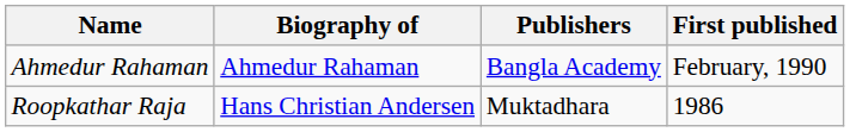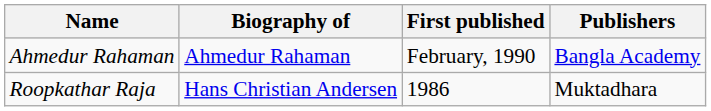 <table class="wikitable">
 <tr>
 <th>Name</th>
 <th>Biography of</th>
+<th>First published</th>
 <th>Publishers</th>
-<th>First published</th>
 </tr>
 <tr>
 <td><em>Ahmedur Rahaman</em></td>
 <td><a href='#'>Ahmedur Rahaman</a></td>
+<td>February, 1990</td>
 <td><a href='#'>Bangla Academy</a></td>
-<td>February, 1990</td>
 </tr>
 <tr>
 <td><em>Roopkathar Raja</em></td>
 <td><a href='#'>Hans Christian Andersen</a></td>
+<td>1986</td>
 <td>Muktadhara</td>
-<td>1986</td>
 </tr>
 </table>
